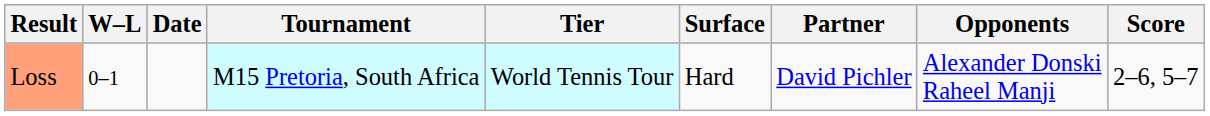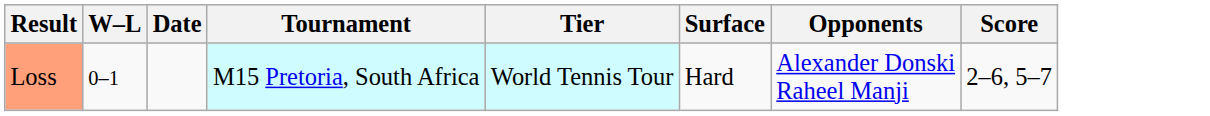 <table class="sortable wikitable">
 <tr>
 <th>Result</th>
 <th class="unsortable">W–L</th>
 <th>Date</th>
 <th>Tournament</th>
 <th>Tier</th>
 <th>Surface</th>
-<th>Partner</th>
 <th>Opponents</th>
 <th class="unsortable">Score</th>
 </tr>
 <tr>
 <td bgcolor=FFA07A>Loss</td>
 <td><small>0–1</small></td>
 <td></td>
 <td style="background:#cffcff;">M15 <a href='#'>Pretoria</a>, South Africa</td>
 <td style="background:#cffcff;">World Tennis Tour</td>
 <td>Hard</td>
-<td> <a href='#'>David Pichler</a></td>
 <td> <a href='#'>Alexander Donski</a><br> <a href='#'>Raheel Manji</a></td>
 <td>2–6, 5–7</td>
 </tr>
 </table>
